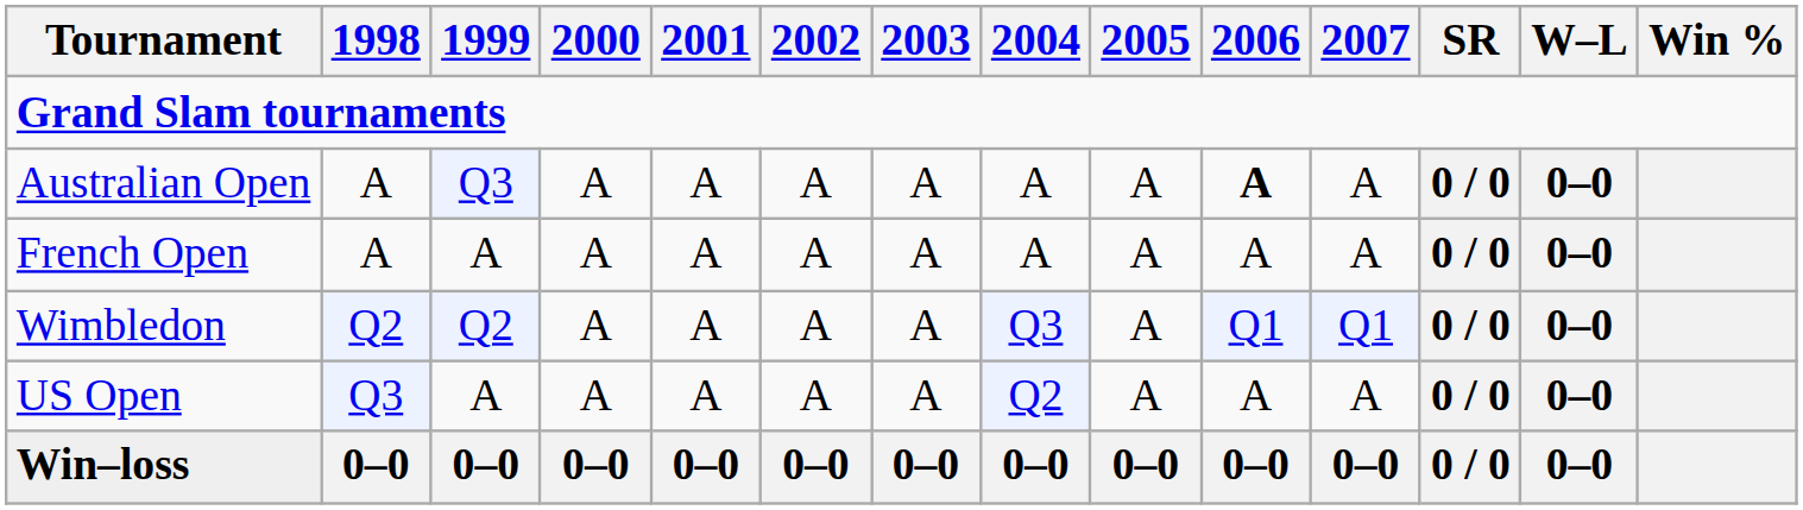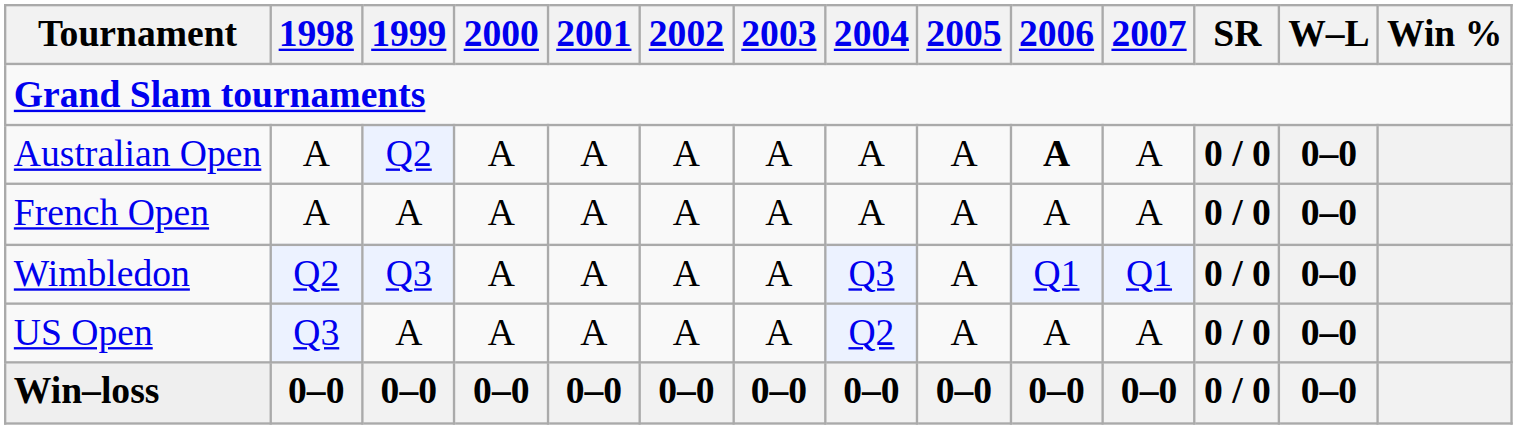 <table class=wikitable style=text-align:center>
 <tr>
 <th>Tournament</th>
 <th><a href='#'>1998</a></th>
 <th><a href='#'>1999</a></th>
 <th><a href='#'>2000</a></th>
 <th><a href='#'>2001</a></th>
 <th><a href='#'>2002</a></th>
 <th><a href='#'>2003</a></th>
 <th><a href='#'>2004</a></th>
 <th><a href='#'>2005</a></th>
 <th><a href='#'>2006</a></th>
 <th><a href='#'>2007</a></th>
 <th>SR</th>
 <th>W–L</th>
 <th>Win %</th>
 </tr>
 <tr>
 <td colspan=25 style=text-align:left><a href='#'><strong>Grand Slam tournaments</strong></a></td>
 </tr>
 <tr>
 <td align=left><a href='#'>Australian Open</a></td>
 <td>A</td>
-<td bgcolor=ecf2ff><a href='#'>Q3</a></td>
+<td bgcolor=ecf2ff><a href='#'>Q2</a></td>
 <td>A</td>
 <td>A</td>
 <td>A</td>
 <td>A</td>
 <td>A</td>
 <td>A</td>
 <td><strong>A</strong></td>
 <td>A</td>
 <th>0 / 0</th>
 <th>0–0</th>
 <th></th>
 </tr>
 <tr>
 <td align=left><a href='#'>French Open</a></td>
 <td>A</td>
 <td>A</td>
 <td>A</td>
 <td>A</td>
 <td>A</td>
 <td>A</td>
 <td>A</td>
 <td>A</td>
 <td>A</td>
 <td>A</td>
 <th>0 / 0</th>
 <th>0–0</th>
 <th></th>
 </tr>
 <tr>
 <td align=left><a href='#'>Wimbledon</a></td>
 <td bgcolor=ecf2ff><a href='#'>Q2</a></td>
-<td bgcolor=ecf2ff><a href='#'>Q2</a></td>
+<td bgcolor=ecf2ff><a href='#'>Q3</a></td>
 <td>A</td>
 <td>A</td>
 <td>A</td>
 <td>A</td>
 <td bgcolor=ecf2ff><a href='#'>Q3</a></td>
 <td>A</td>
 <td bgcolor=ecf2ff><a href='#'>Q1</a></td>
 <td bgcolor=ecf2ff><a href='#'>Q1</a></td>
 <th>0 / 0</th>
 <th>0–0</th>
 <th></th>
 </tr>
 <tr>
 <td align=left><a href='#'>US Open</a></td>
 <td bgcolor=ecf2ff><a href='#'>Q3</a></td>
 <td>A</td>
 <td>A</td>
 <td>A</td>
 <td>A</td>
 <td>A</td>
 <td bgcolor=ecf2ff><a href='#'>Q2</a></td>
 <td>A</td>
 <td>A</td>
 <td>A</td>
 <th>0 / 0</th>
 <th>0–0</th>
 <th></th>
 </tr>
 <tr style=font-weight:bold;background:#efefef>
 <td style=text-align:left>Win–loss</td>
 <th>0–0</th>
 <th>0–0</th>
 <th>0–0</th>
 <th>0–0</th>
 <th>0–0</th>
 <th>0–0</th>
 <th>0–0</th>
 <th>0–0</th>
 <th>0–0</th>
 <th>0–0</th>
 <th>0 / 0</th>
 <th>0–0</th>
 <th></th>
 </tr>
 </table>
